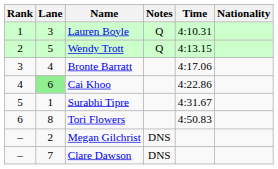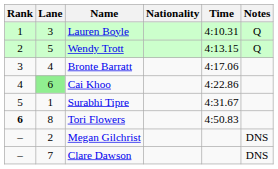 <table class="wikitable sortable" style="text-align:center">
 <tr>
 <th>Rank</th>
 <th>Lane</th>
 <th>Name</th>
+<th>Nationality</th>
+<th>Time</th>
 <th>Notes</th>
-<th>Time</th>
-<th>Nationality</th>
 </tr>
 <tr bgcolor=ccffcc>
 <td>1</td>
 <td>3</td>
 <td align=left><a href='#'>Lauren Boyle</a></td>
+<td align=left></td>
+<td>4:10.31</td>
 <td>Q</td>
-<td>4:10.31</td>
-<td align=left></td>
 </tr>
 <tr bgcolor=ccffcc>
 <td>2</td>
 <td>5</td>
 <td align=left><a href='#'>Wendy Trott</a></td>
+<td align=left></td>
+<td>4:13.15</td>
 <td>Q</td>
-<td>4:13.15</td>
-<td align=left></td>
 </tr>
 <tr>
 <td>3</td>
 <td>4</td>
 <td align=left><a href='#'>Bronte Barratt</a></td>
+<td align=left></td>
+<td>4:17.06</td>
 <td></td>
-<td>4:17.06</td>
-<td align=left></td>
 </tr>
 <tr>
 <td>4</td>
 <td style="background: lightgreen;">6</td>
 <td align=left><a href='#'>Cai Khoo</a></td>
+<td align=left></td>
+<td>4:22.86</td>
 <td></td>
-<td>4:22.86</td>
-<td align=left></td>
 </tr>
 <tr>
 <td>5</td>
 <td>1</td>
 <td align=left><a href='#'>Surabhi Tipre</a></td>
+<td align=left></td>
+<td>4:31.67</td>
 <td></td>
-<td>4:31.67</td>
-<td align=left></td>
 </tr>
 <tr>
-<td>6</td>
+<td><strong>6</strong></td>
 <td>8</td>
 <td align=left><a href='#'>Tori Flowers</a></td>
+<td align=left></td>
+<td>4:50.83</td>
 <td></td>
-<td>4:50.83</td>
-<td align=left></td>
 </tr>
 <tr>
 <td>–</td>
 <td>2</td>
 <td align=left><a href='#'>Megan Gilchrist</a></td>
+<td align=left></td>
+<td></td>
 <td>DNS</td>
-<td></td>
-<td align=left></td>
 </tr>
 <tr>
 <td>–</td>
 <td>7</td>
 <td align=left><a href='#'>Clare Dawson</a></td>
+<td align=left></td>
+<td></td>
 <td>DNS</td>
-<td></td>
-<td align=left></td>
 </tr>
 </table>
